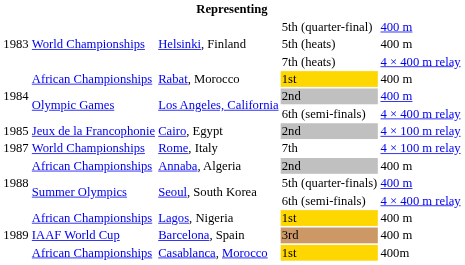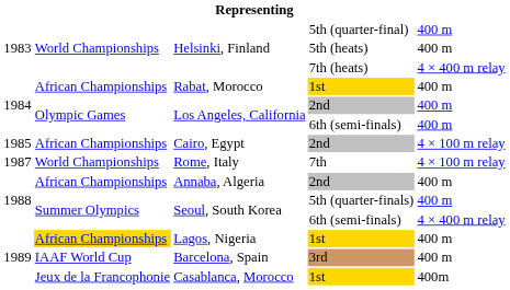 <table>
 <tr>
 <th colspan="6">Representing </th>
 </tr>
 <tr>
 <td rowspan=3>1983</td>
 <td rowspan=3><a href='#'>World Championships</a></td>
 <td rowspan=3><a href='#'>Helsinki</a>, Finland</td>
 <td>5th (quarter-final)</td>
 <td><a href='#'>400 m</a></td>
 </tr>
 <tr>
 <td>5th (heats)</td>
 <td>400 m</td>
 </tr>
 <tr>
 <td>7th (heats)</td>
 <td><a href='#'>4 × 400 m relay</a></td>
 </tr>
 <tr>
 <td rowspan=3>1984</td>
 <td><a href='#'>African Championships</a></td>
 <td><a href='#'>Rabat</a>, Morocco</td>
 <td bgcolor=gold>1st</td>
 <td>400 m</td>
 </tr>
 <tr>
 <td rowspan=2><a href='#'>Olympic Games</a></td>
 <td rowspan=2><a href='#'>Los Angeles, California</a></td>
 <td bgcolor="silver">2nd</td>
 <td><a href='#'>400 m</a></td>
 </tr>
 <tr>
 <td>6th (semi-finals)</td>
-<td><a href='#'>4 × 400 m relay</a></td>
+<td><a href='#'>400 m</a></td>
 </tr>
 <tr>
 <td>1985</td>
-<td><a href='#'>Jeux de la Francophonie</a></td>
+<td><a href='#'>African Championships</a></td>
 <td><a href='#'>Cairo</a>, Egypt</td>
 <td bgcolor=silver>2nd</td>
 <td><a href='#'>4 × 100 m relay</a></td>
 </tr>
 <tr>
 <td>1987</td>
 <td><a href='#'>World Championships</a></td>
 <td><a href='#'>Rome</a>, Italy</td>
 <td>7th</td>
 <td><a href='#'>4 × 100 m relay</a></td>
 </tr>
 <tr>
 <td rowspan=3>1988</td>
 <td><a href='#'>African Championships</a></td>
 <td><a href='#'>Annaba</a>, Algeria</td>
 <td bgcolor=silver>2nd</td>
 <td>400 m</td>
 </tr>
 <tr>
 <td rowspan=2><a href='#'>Summer Olympics</a></td>
 <td rowspan=2><a href='#'>Seoul</a>, South Korea</td>
 <td>5th (quarter-finals)</td>
 <td><a href='#'>400 m</a></td>
 </tr>
 <tr>
 <td>6th (semi-finals)</td>
 <td><a href='#'>4 × 400 m relay</a></td>
 </tr>
 <tr>
 <td rowspan=3>1989</td>
-<td><a href='#'>African Championships</a></td>
+<td style="background: gold;"><a href='#'>African Championships</a></td>
 <td><a href='#'>Lagos</a>, Nigeria</td>
 <td bgcolor=gold>1st</td>
 <td>400 m</td>
 </tr>
 <tr>
 <td><a href='#'>IAAF World Cup</a></td>
 <td><a href='#'>Barcelona</a>, Spain</td>
 <td bgcolor=cc9966>3rd</td>
 <td>400 m</td>
 </tr>
 <tr>
-<td><a href='#'>African Championships</a></td>
+<td><a href='#'>Jeux de la Francophonie</a></td>
 <td><a href='#'>Casablanca</a>, <a href='#'>Morocco</a></td>
 <td bgcolor="gold">1st</td>
 <td>400m</td>
 </tr>
 </table>
